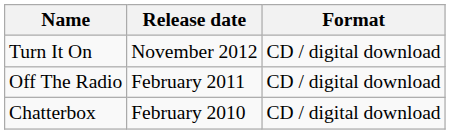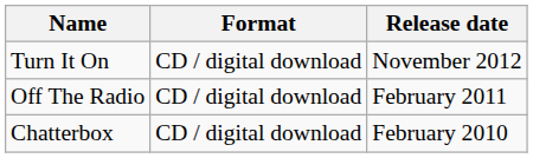 <table class="wikitable">
 <tr>
 <th>Name</th>
+<th>Format</th>
 <th>Release date</th>
-<th>Format</th>
 </tr>
 <tr>
 <td>Turn It On</td>
+<td>CD / digital download</td>
 <td>November 2012</td>
-<td>CD / digital download</td>
 </tr>
 <tr>
 <td>Off The Radio</td>
+<td>CD / digital download</td>
 <td>February 2011</td>
-<td>CD / digital download</td>
 </tr>
 <tr>
 <td>Chatterbox</td>
+<td>CD / digital download</td>
 <td>February 2010</td>
-<td>CD / digital download</td>
 </tr>
 </table>
